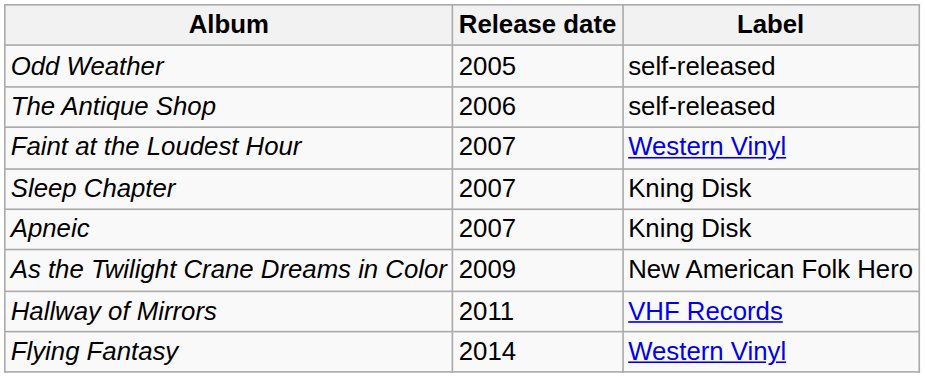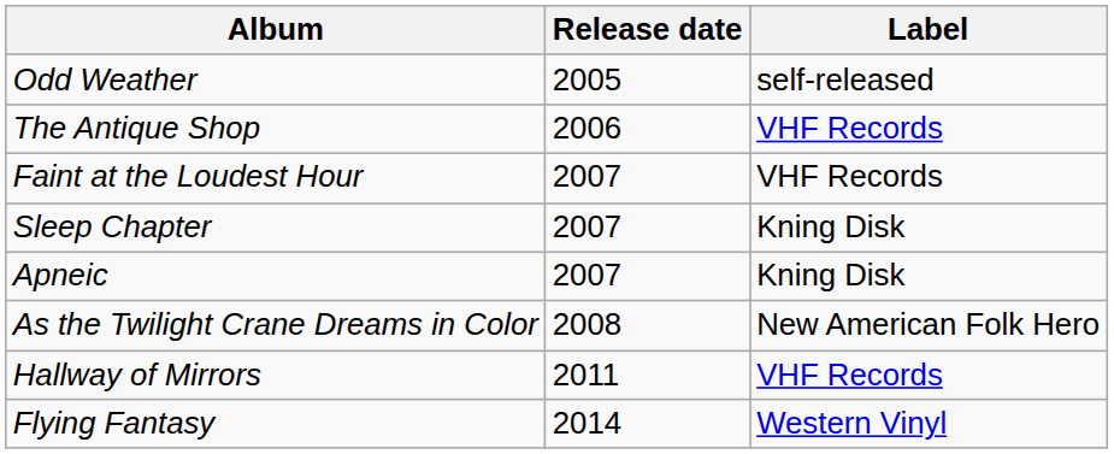 <table class=wikitable>
 <tr>
 <th>Album</th>
 <th>Release date</th>
 <th>Label</th>
 </tr>
 <tr>
 <td><em>Odd Weather</em></td>
 <td>2005</td>
 <td>self-released</td>
 </tr>
 <tr>
 <td><em>The Antique Shop</em></td>
 <td>2006</td>
-<td>self-released</td>
+<td><a href='#'>VHF Records</a></td>
 </tr>
 <tr>
 <td><em>Faint at the Loudest Hour</em></td>
 <td>2007</td>
-<td><a href='#'>Western Vinyl</a></td>
+<td>VHF Records</td>
 </tr>
 <tr>
 <td><em>Sleep Chapter</em></td>
 <td>2007</td>
 <td>Kning Disk</td>
 </tr>
 <tr>
 <td><em>Apneic</em></td>
 <td>2007</td>
 <td>Kning Disk</td>
 </tr>
 <tr>
 <td><em>As the Twilight Crane Dreams in Color</em></td>
-<td>2009</td>
+<td>2008</td>
 <td>New American Folk Hero</td>
 </tr>
 <tr>
 <td><em>Hallway of Mirrors</em></td>
 <td>2011</td>
 <td><a href='#'>VHF Records</a></td>
 </tr>
 <tr>
 <td><em>Flying Fantasy</em></td>
 <td>2014</td>
 <td><a href='#'>Western Vinyl</a></td>
 </tr>
 </table>
